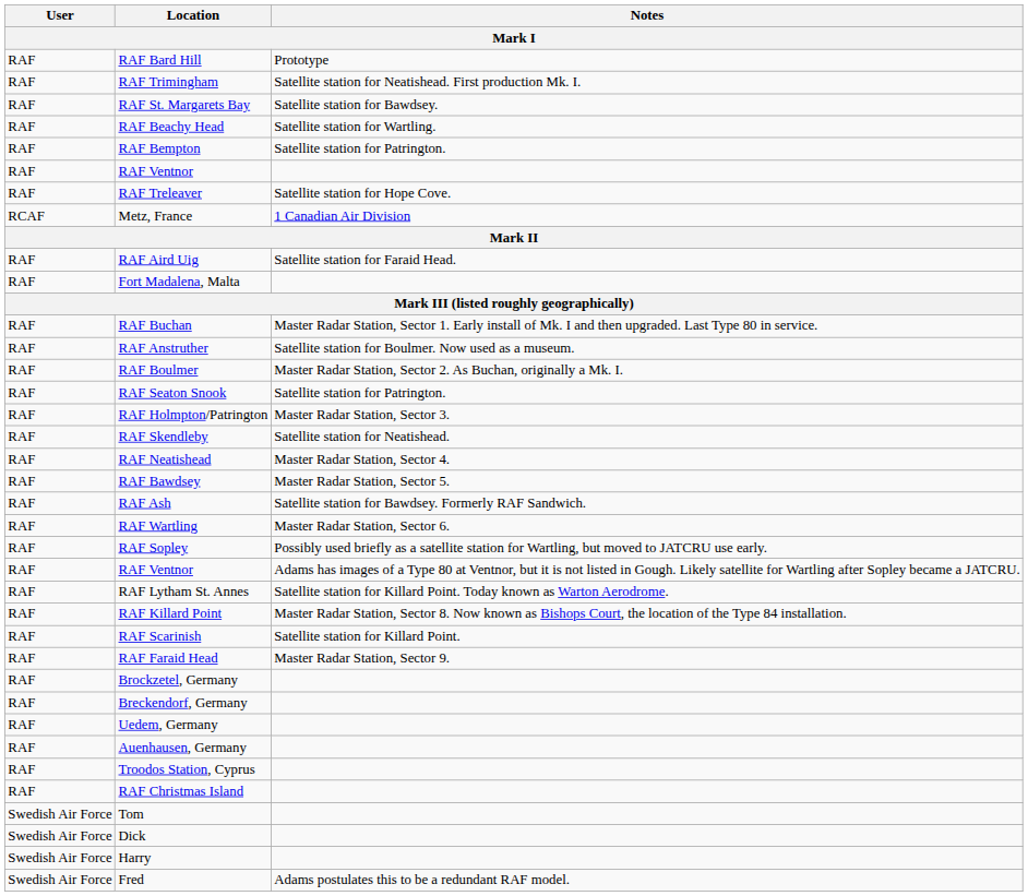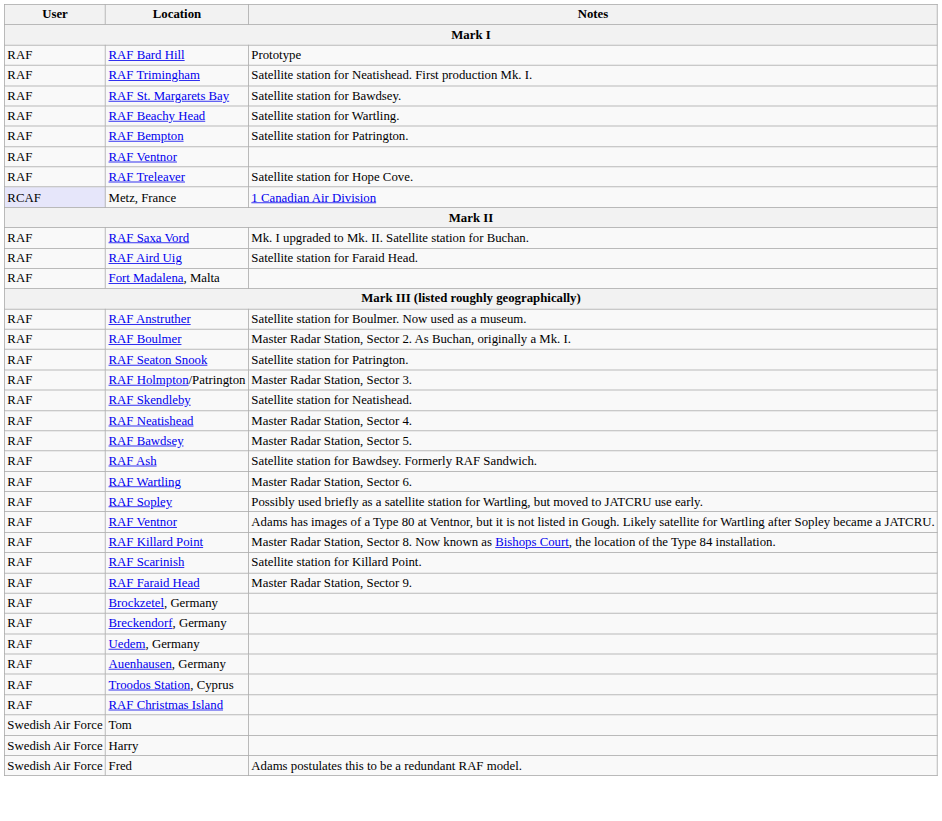 <table class="wikitable">
 <tr>
 <th>User</th>
 <th>Location</th>
 <th>Notes</th>
 </tr>
 <tr>
 <th colspan="3">Mark I</th>
 </tr>
 <tr>
 <td>RAF</td>
 <td><a href='#'>RAF Bard Hill</a></td>
 <td>Prototype</td>
 </tr>
 <tr>
 <td>RAF</td>
 <td><a href='#'>RAF Trimingham</a></td>
 <td>Satellite station for Neatishead. First production Mk. I.</td>
 </tr>
 <tr>
 <td>RAF</td>
 <td><a href='#'>RAF St. Margarets Bay</a></td>
 <td>Satellite station for Bawdsey.</td>
 </tr>
 <tr>
 <td>RAF</td>
 <td><a href='#'>RAF Beachy Head</a></td>
 <td>Satellite station for Wartling.</td>
 </tr>
 <tr>
 <td>RAF</td>
 <td><a href='#'>RAF Bempton</a></td>
 <td>Satellite station for Patrington.</td>
 </tr>
 <tr>
 <td>RAF</td>
 <td><a href='#'>RAF Ventnor</a></td>
 <td></td>
 </tr>
 <tr>
 <td>RAF</td>
 <td><a href='#'>RAF Treleaver</a></td>
 <td>Satellite station for Hope Cove.</td>
 </tr>
 <tr>
-<td>RCAF</td>
+<td style="background: lavender;">RCAF</td>
 <td>Metz, France</td>
 <td><a href='#'>1 Canadian Air Division</a></td>
 </tr>
 <tr>
 <th colspan="3">Mark II</th>
+</tr>
+<tr>
+<td>RAF</td>
+<td><a href='#'>RAF Saxa Vord</a></td>
+<td>Mk. I upgraded to Mk. II. Satellite station for Buchan.</td>
 </tr>
 <tr>
 <td>RAF</td>
 <td><a href='#'>RAF Aird Uig</a></td>
 <td>Satellite station for Faraid Head.</td>
 </tr>
 <tr>
 <td>RAF</td>
 <td><a href='#'>Fort Madalena</a>, Malta</td>
 <td></td>
 </tr>
 <tr>
 <th colspan="3">Mark III (listed roughly geographically)</th>
-</tr>
-<tr>
-<td>RAF</td>
-<td><a href='#'>RAF Buchan</a></td>
-<td>Master Radar Station, Sector 1. Early install of Mk. I and then upgraded. Last Type 80 in service.</td>
 </tr>
 <tr>
 <td>RAF</td>
 <td><a href='#'>RAF Anstruther</a></td>
 <td>Satellite station for Boulmer. Now used as a museum.</td>
 </tr>
 <tr>
 <td>RAF</td>
 <td><a href='#'>RAF Boulmer</a></td>
 <td>Master Radar Station, Sector 2. As Buchan, originally a Mk. I.</td>
 </tr>
 <tr>
 <td>RAF</td>
 <td><a href='#'>RAF Seaton Snook</a></td>
 <td>Satellite station for Patrington.</td>
 </tr>
 <tr>
 <td>RAF</td>
 <td><a href='#'>RAF Holmpton</a>/Patrington</td>
 <td>Master Radar Station, Sector 3.</td>
 </tr>
 <tr>
 <td>RAF</td>
 <td><a href='#'>RAF Skendleby</a></td>
 <td>Satellite station for Neatishead.</td>
 </tr>
 <tr>
 <td>RAF</td>
 <td><a href='#'>RAF Neatishead</a></td>
 <td>Master Radar Station, Sector 4.</td>
 </tr>
 <tr>
 <td>RAF</td>
 <td><a href='#'>RAF Bawdsey</a></td>
 <td>Master Radar Station, Sector 5.</td>
 </tr>
 <tr>
 <td>RAF</td>
 <td><a href='#'>RAF Ash</a></td>
 <td>Satellite station for Bawdsey. Formerly RAF Sandwich.</td>
 </tr>
 <tr>
 <td>RAF</td>
 <td><a href='#'>RAF Wartling</a></td>
 <td>Master Radar Station, Sector 6.</td>
 </tr>
 <tr>
 <td>RAF</td>
 <td><a href='#'>RAF Sopley</a></td>
 <td>Possibly used briefly as a satellite station for Wartling, but moved to JATCRU use early.</td>
 </tr>
 <tr>
 <td>RAF</td>
 <td><a href='#'>RAF Ventnor</a></td>
 <td>Adams has images of a Type 80 at Ventnor, but it is not listed in Gough. Likely satellite for Wartling after Sopley became a JATCRU.</td>
 </tr>
 <tr>
 <td>RAF</td>
-<td>RAF Lytham St. Annes</td>
-<td>Satellite station for Killard Point. Today known as <a href='#'>Warton Aerodrome</a>.</td>
-</tr>
-<tr>
-<td>RAF</td>
 <td><a href='#'>RAF Killard Point</a></td>
 <td>Master Radar Station, Sector 8. Now known as <a href='#'>Bishops Court</a>, the location of the Type 84 installation.</td>
 </tr>
 <tr>
 <td>RAF</td>
 <td><a href='#'>RAF Scarinish</a></td>
 <td>Satellite station for Killard Point.</td>
 </tr>
 <tr>
 <td>RAF</td>
 <td><a href='#'>RAF Faraid Head</a></td>
 <td>Master Radar Station, Sector 9.</td>
 </tr>
 <tr>
 <td>RAF</td>
 <td><a href='#'>Brockzetel</a>, Germany</td>
 <td></td>
 </tr>
 <tr>
 <td>RAF</td>
 <td><a href='#'>Breckendorf</a>, Germany</td>
 <td></td>
 </tr>
 <tr>
 <td>RAF</td>
 <td><a href='#'>Uedem</a>, Germany</td>
 <td></td>
 </tr>
 <tr>
 <td>RAF</td>
 <td><a href='#'>Auenhausen</a>, Germany</td>
 <td></td>
 </tr>
 <tr>
 <td>RAF</td>
 <td><a href='#'>Troodos Station</a>, Cyprus</td>
 <td></td>
 </tr>
 <tr>
 <td>RAF</td>
 <td><a href='#'>RAF Christmas Island</a></td>
 <td></td>
 </tr>
 <tr>
 <td>Swedish Air Force</td>
 <td>Tom</td>
 <td></td>
 </tr>
 <tr>
 <td>Swedish Air Force</td>
-<td>Dick</td>
-<td></td>
-</tr>
-<tr>
-<td>Swedish Air Force</td>
 <td>Harry</td>
 <td></td>
 </tr>
 <tr>
 <td>Swedish Air Force</td>
 <td>Fred</td>
 <td>Adams postulates this to be a redundant RAF model.</td>
 </tr>
 </table>
